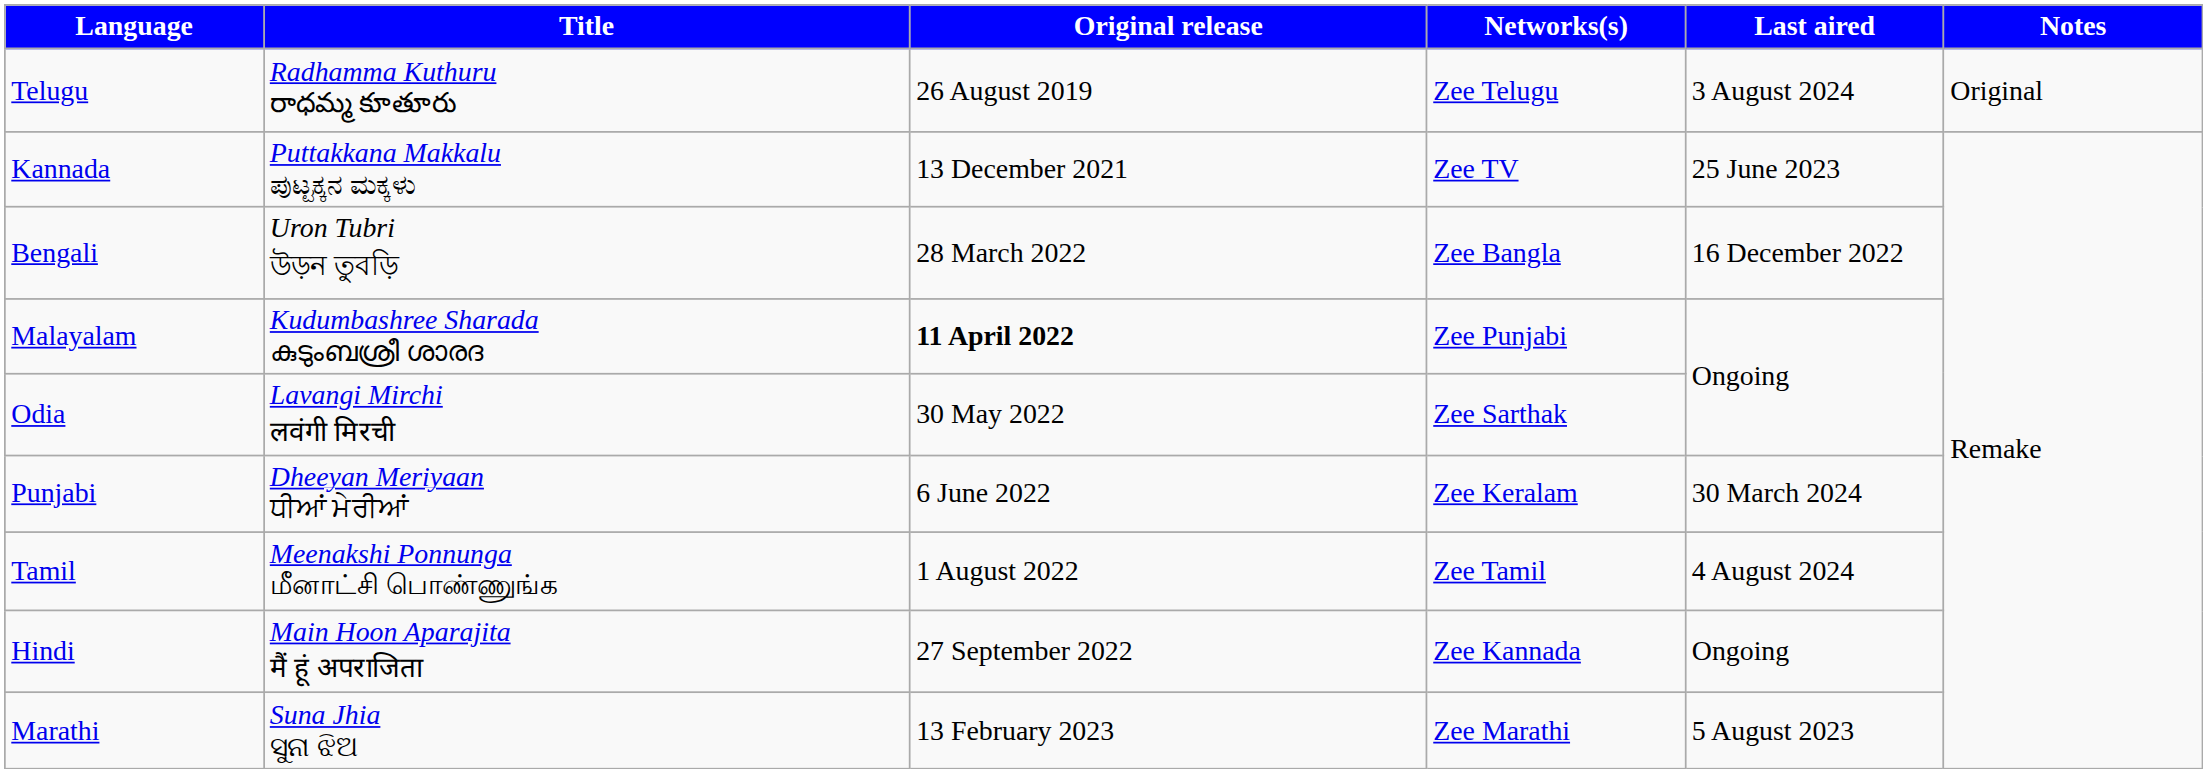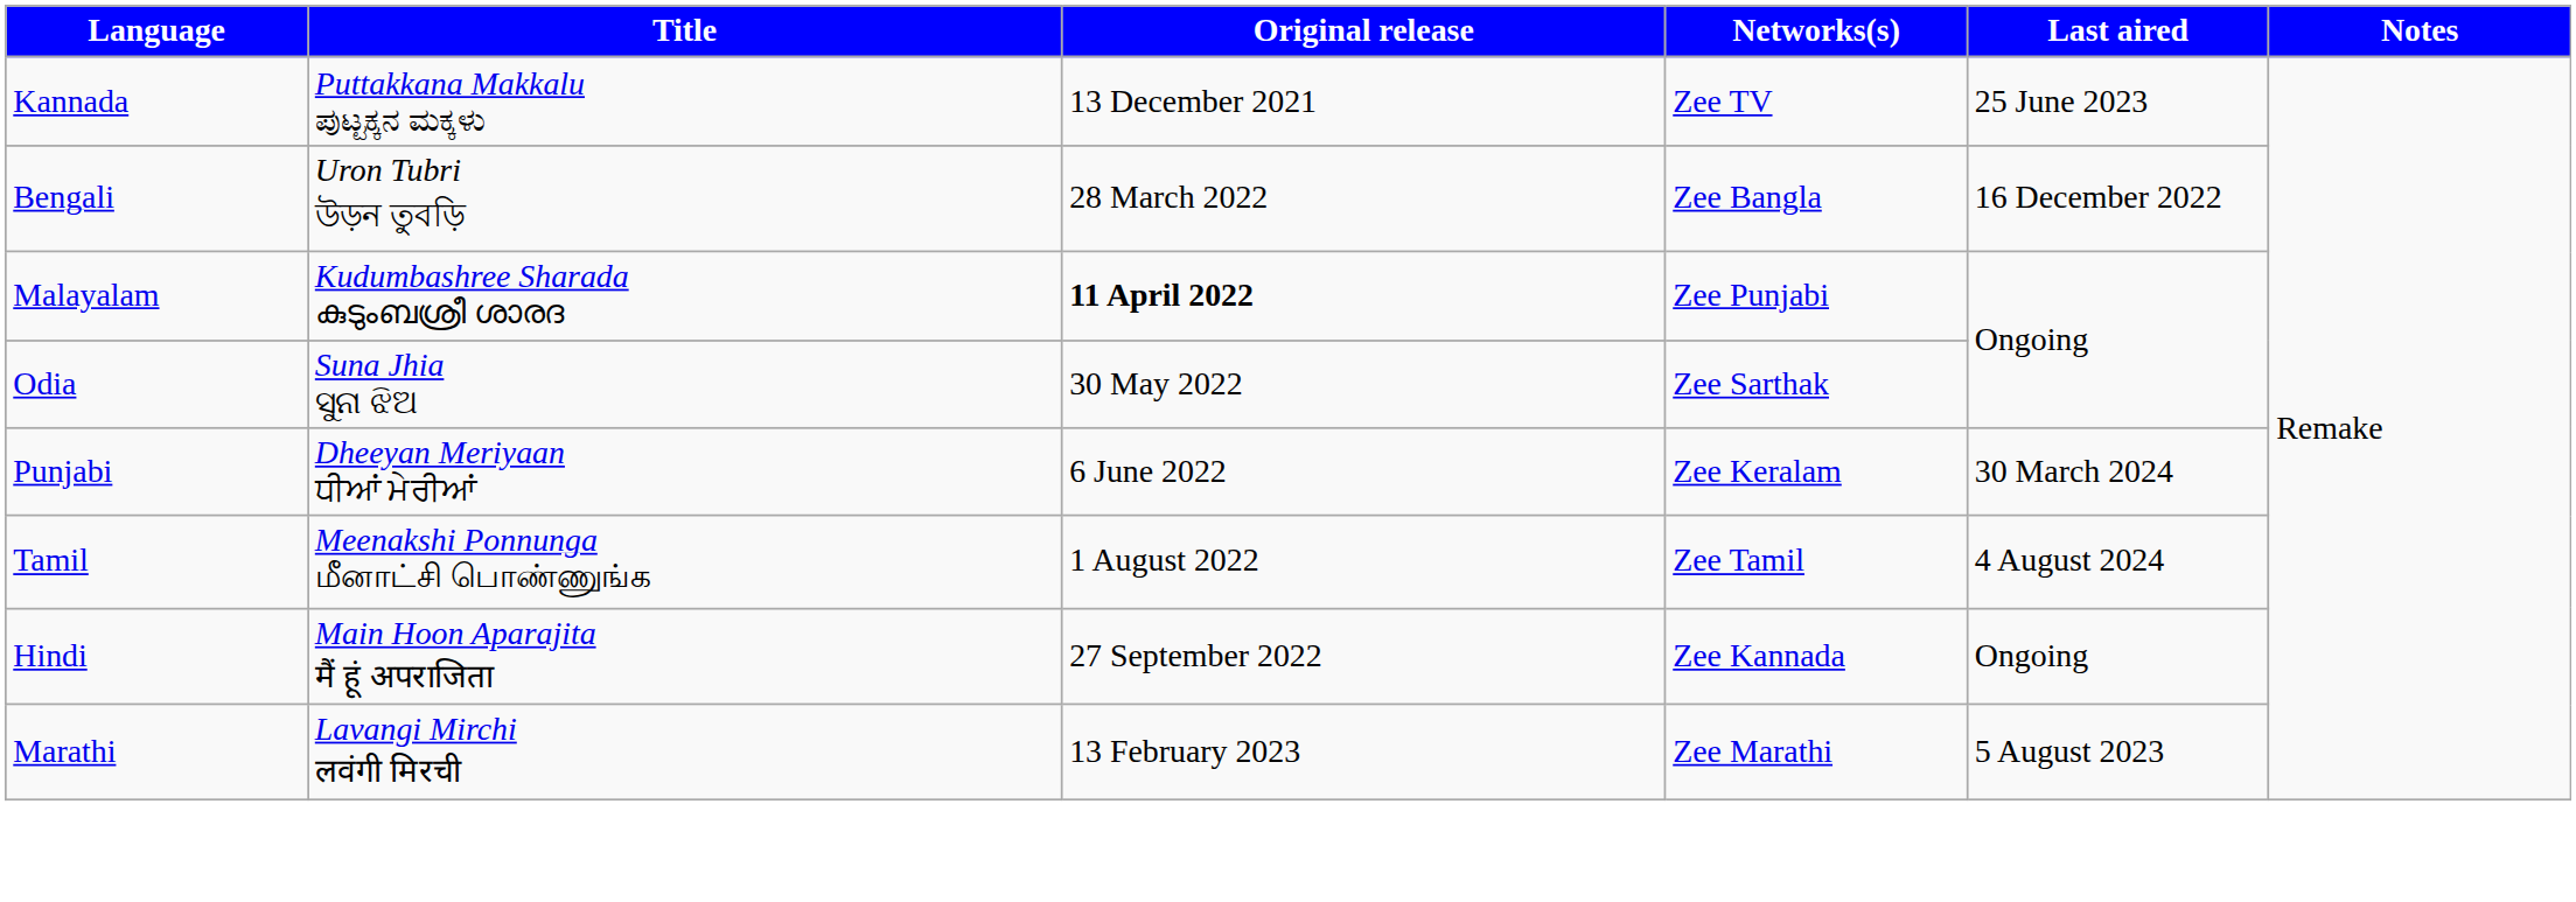 <table class="wikitable" style="width: 100%; margin-right: 0%;">
 <tr style="color:white">
 <th style="background:Blue; width:10%;">Language</th>
 <th style="background:Blue; width:25%;">Title</th>
 <th style="background:Blue; width:20%;">Original release</th>
 <th style="background:Blue; width:10%;">Networks(s)</th>
 <th style="background:Blue; width:10%;">Last aired</th>
 <th style="background:Blue; width:10%;">Notes</th>
-</tr>
-<tr>
-<td><a href='#'>Telugu</a></td>
-<td><em><a href='#'>Radhamma Kuthuru</a></em> <br> రాధమ్మ కూతూరు</td>
-<td>26 August 2019</td>
-<td><a href='#'>Zee Telugu</a></td>
-<td>3 August 2024</td>
-<td>Original</td>
 </tr>
 <tr>
 <td><a href='#'>Kannada</a></td>
 <td><em><a href='#'>Puttakkana Makkalu</a></em> <br> ಪುಟ್ಟಕ್ಕನ ಮಕ್ಕಳು</td>
 <td>13 December 2021</td>
 <td><a href='#'>Zee TV</a></td>
 <td>25 June 2023</td>
 <td rowspan="8">Remake</td>
 </tr>
 <tr>
 <td><a href='#'>Bengali</a></td>
 <td><em>Uron Tubri</em> <br> উড়ন তুবড়ি</td>
 <td>28 March 2022</td>
 <td><a href='#'>Zee Bangla</a></td>
 <td>16 December 2022</td>
 </tr>
 <tr>
 <td><a href='#'>Malayalam</a></td>
 <td><em><a href='#'>Kudumbashree Sharada</a></em> <br> കുടുംബശ്രീ ശാരദ</td>
 <td><strong>11 April 2022</strong></td>
 <td><a href='#'>Zee Punjabi</a></td>
 <td rowspan="2">Ongoing</td>
 </tr>
 <tr>
 <td><a href='#'>Odia</a></td>
-<td><em><a href='#'>Lavangi Mirchi</a></em> <br> लवंगी मिरची</td>
+<td><em><a href='#'>Suna Jhia</a></em> <br> ସୁନା ଝିଅ</td>
 <td>30 May 2022</td>
 <td><a href='#'>Zee Sarthak</a></td>
 </tr>
 <tr>
 <td><a href='#'>Punjabi</a></td>
 <td><em><a href='#'>Dheeyan Meriyaan</a></em> <br> ਧੀਆਂ ਮੇਰੀਆਂ</td>
 <td>6 June 2022</td>
 <td><a href='#'>Zee Keralam</a></td>
 <td>30 March 2024</td>
 </tr>
 <tr>
 <td><a href='#'>Tamil</a></td>
 <td><em><a href='#'>Meenakshi Ponnunga</a></em> <br> மீனாட்சி பொண்ணுங்க</td>
 <td>1 August 2022</td>
 <td><a href='#'>Zee Tamil</a></td>
 <td>4 August 2024</td>
 </tr>
 <tr>
 <td><a href='#'>Hindi</a></td>
 <td><em><a href='#'>Main Hoon Aparajita</a></em> <br> मैं हूं अपराजिता</td>
 <td>27 September 2022</td>
 <td><a href='#'>Zee Kannada</a></td>
 <td>Ongoing</td>
 </tr>
 <tr>
 <td><a href='#'>Marathi</a></td>
-<td><em><a href='#'>Suna Jhia</a></em> <br> ସୁନା ଝିଅ</td>
+<td><em><a href='#'>Lavangi Mirchi</a></em> <br> लवंगी मिरची</td>
 <td>13 February 2023</td>
 <td><a href='#'>Zee Marathi</a></td>
 <td>5 August 2023</td>
 </tr>
 </table>
